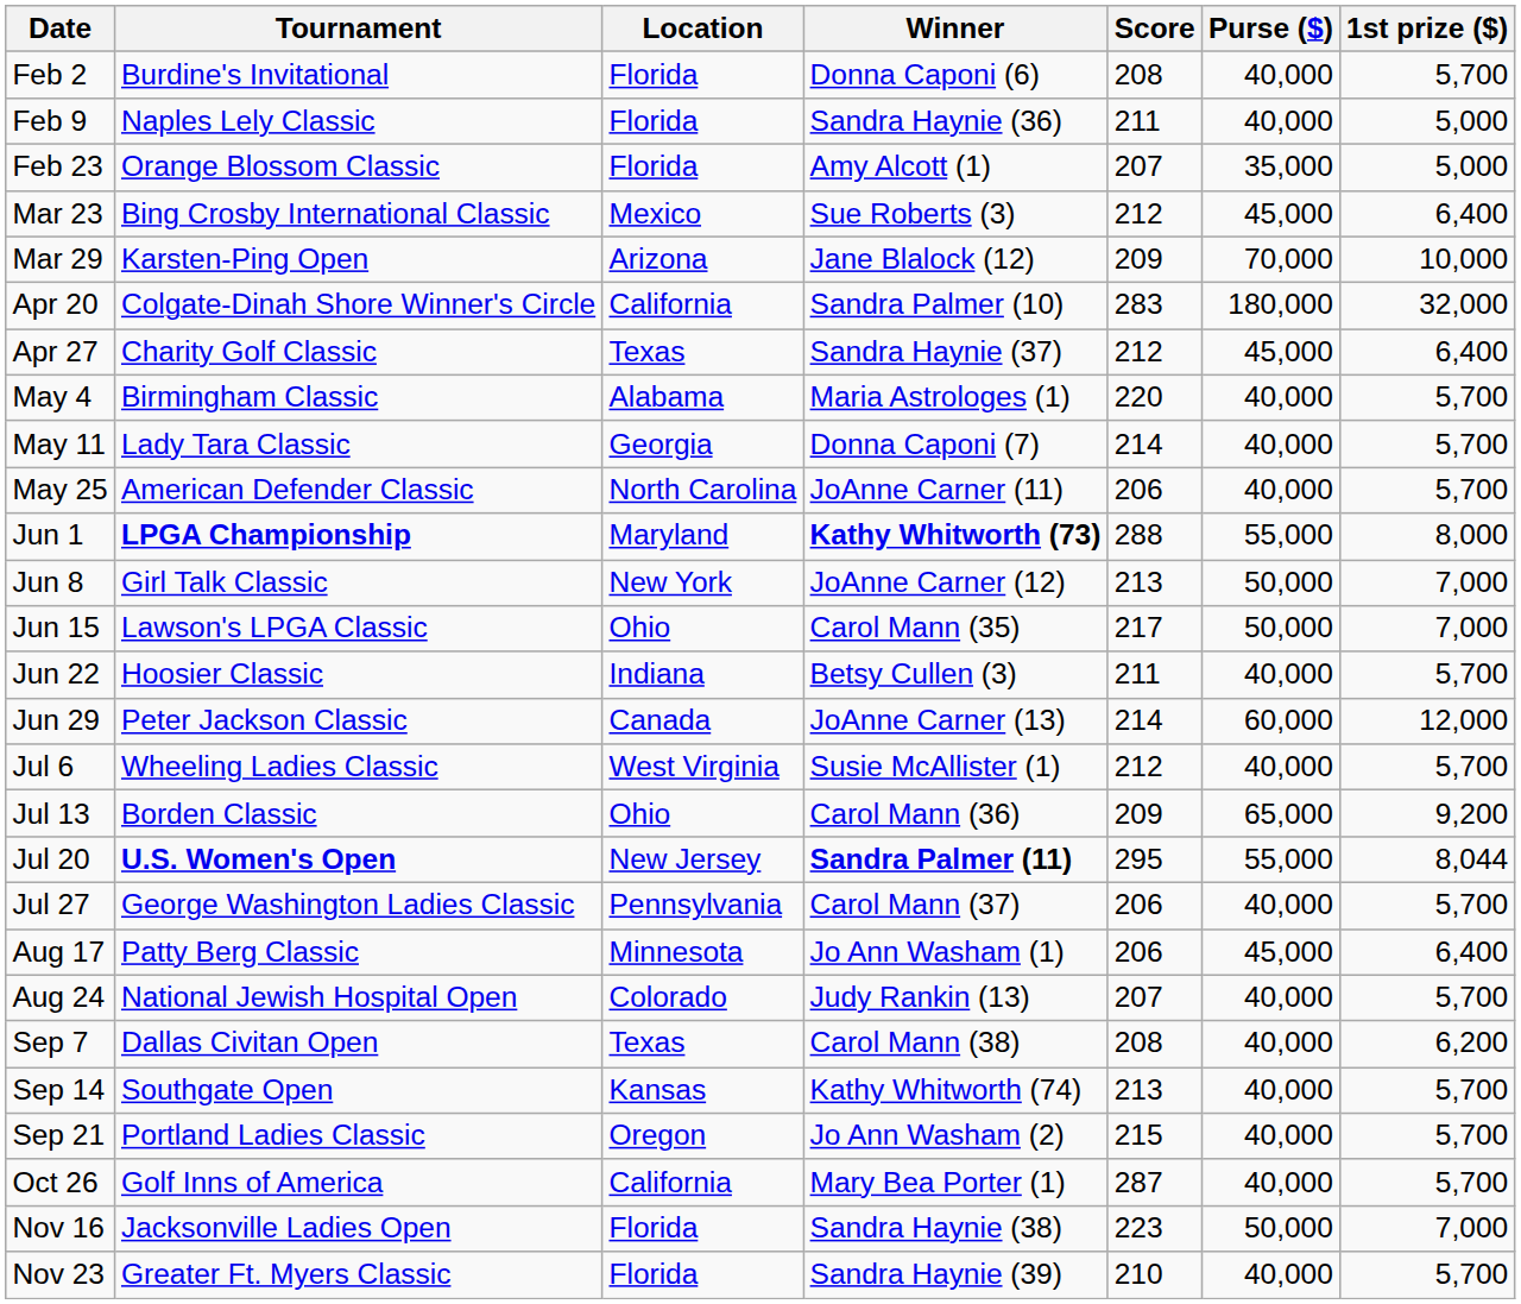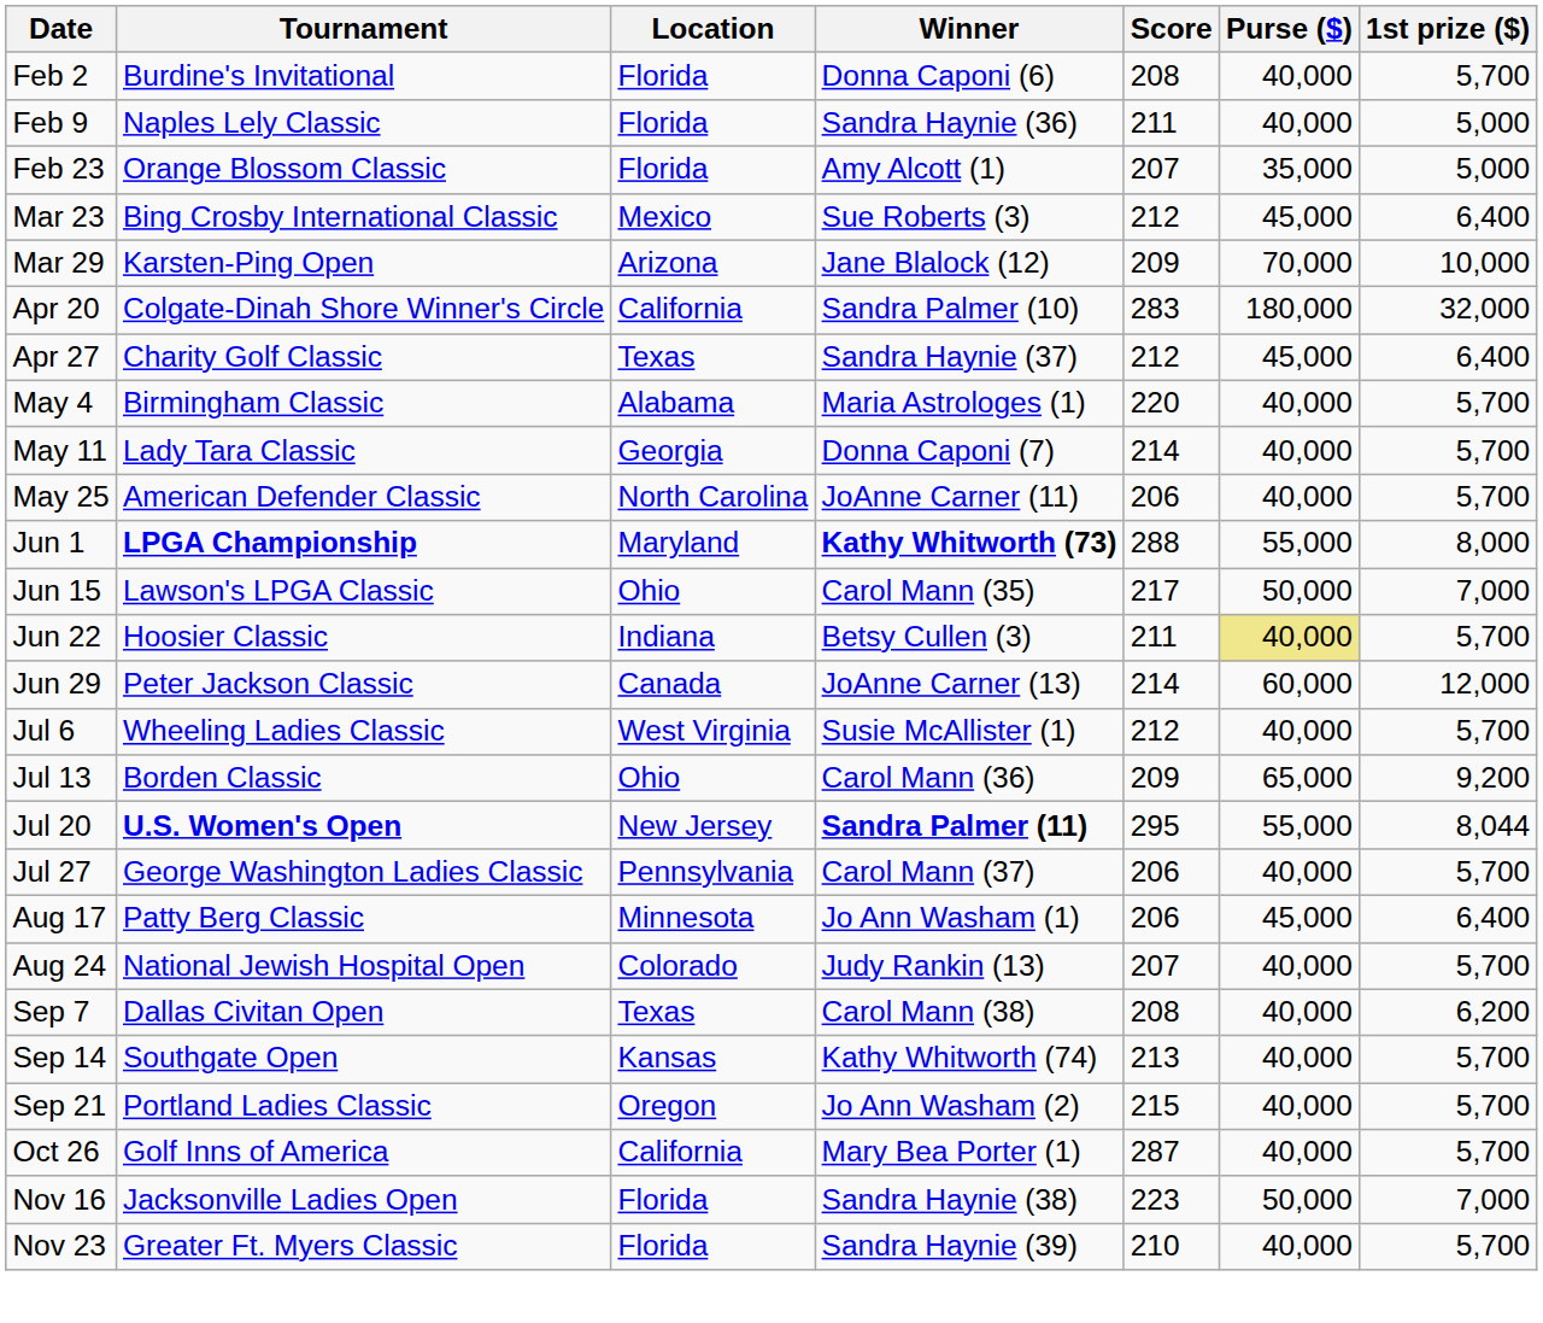 <table class=wikitable>
 <tr>
 <th>Date</th>
 <th>Tournament</th>
 <th>Location</th>
 <th>Winner</th>
 <th>Score</th>
 <th>Purse (<a href='#'>$</a>)</th>
 <th>1st prize ($)</th>
 </tr>
 <tr>
 <td>Feb 2</td>
 <td><a href='#'>Burdine's Invitational</a></td>
 <td><a href='#'>Florida</a></td>
 <td> <a href='#'>Donna Caponi</a> (6)</td>
 <td>208</td>
 <td align=right>40,000</td>
 <td align=right>5,700</td>
 </tr>
 <tr>
 <td>Feb 9</td>
 <td><a href='#'>Naples Lely Classic</a></td>
 <td><a href='#'>Florida</a></td>
 <td> <a href='#'>Sandra Haynie</a> (36)</td>
 <td>211</td>
 <td align=right>40,000</td>
 <td align=right>5,000</td>
 </tr>
 <tr>
 <td>Feb 23</td>
 <td><a href='#'>Orange Blossom Classic</a></td>
 <td><a href='#'>Florida</a></td>
 <td> <a href='#'>Amy Alcott</a> (1)</td>
 <td>207</td>
 <td align=right>35,000</td>
 <td align=right>5,000</td>
 </tr>
 <tr>
 <td>Mar 23</td>
 <td><a href='#'>Bing Crosby International Classic</a></td>
 <td><a href='#'>Mexico</a></td>
 <td> <a href='#'>Sue Roberts</a> (3)</td>
 <td>212</td>
 <td align=right>45,000</td>
 <td align=right>6,400</td>
 </tr>
 <tr>
 <td>Mar 29</td>
 <td><a href='#'>Karsten-Ping Open</a></td>
 <td><a href='#'>Arizona</a></td>
 <td> <a href='#'>Jane Blalock</a> (12)</td>
 <td>209</td>
 <td align=right>70,000</td>
 <td align=right>10,000</td>
 </tr>
 <tr>
 <td>Apr 20</td>
 <td><a href='#'>Colgate-Dinah Shore Winner's Circle</a></td>
 <td><a href='#'>California</a></td>
 <td> <a href='#'>Sandra Palmer</a> (10)</td>
 <td>283</td>
 <td align=right>180,000</td>
 <td align=right>32,000</td>
 </tr>
 <tr>
 <td>Apr 27</td>
 <td><a href='#'>Charity Golf Classic</a></td>
 <td><a href='#'>Texas</a></td>
 <td> <a href='#'>Sandra Haynie</a> (37)</td>
 <td>212</td>
 <td align=right>45,000</td>
 <td align=right>6,400</td>
 </tr>
 <tr>
 <td>May 4</td>
 <td><a href='#'>Birmingham Classic</a></td>
 <td><a href='#'>Alabama</a></td>
 <td> <a href='#'>Maria Astrologes</a> (1)</td>
 <td>220</td>
 <td align=right>40,000</td>
 <td align=right>5,700</td>
 </tr>
 <tr>
 <td>May 11</td>
 <td><a href='#'>Lady Tara Classic</a></td>
 <td><a href='#'>Georgia</a></td>
 <td> <a href='#'>Donna Caponi</a> (7)</td>
 <td>214</td>
 <td align=right>40,000</td>
 <td align=right>5,700</td>
 </tr>
 <tr>
 <td>May 25</td>
 <td><a href='#'>American Defender Classic</a></td>
 <td><a href='#'>North Carolina</a></td>
 <td> <a href='#'>JoAnne Carner</a> (11)</td>
 <td>206</td>
 <td align=right>40,000</td>
 <td align=right>5,700</td>
 </tr>
 <tr>
 <td>Jun 1</td>
 <td><strong><a href='#'>LPGA Championship</a></strong></td>
 <td><a href='#'>Maryland</a></td>
 <td> <strong><a href='#'>Kathy Whitworth</a> (73)</strong></td>
 <td>288</td>
 <td align=right>55,000</td>
 <td align=right>8,000</td>
 </tr>
 <tr>
-<td>Jun 8</td>
-<td><a href='#'>Girl Talk Classic</a></td>
-<td><a href='#'>New York</a></td>
-<td> <a href='#'>JoAnne Carner</a> (12)</td>
-<td>213</td>
-<td align=right>50,000</td>
-<td align=right>7,000</td>
-</tr>
-<tr>
 <td>Jun 15</td>
 <td><a href='#'>Lawson's LPGA Classic</a></td>
 <td><a href='#'>Ohio</a></td>
 <td> <a href='#'>Carol Mann</a> (35)</td>
 <td>217</td>
 <td align=right>50,000</td>
 <td align=right>7,000</td>
 </tr>
 <tr>
 <td>Jun 22</td>
 <td><a href='#'>Hoosier Classic</a></td>
 <td><a href='#'>Indiana</a></td>
 <td> <a href='#'>Betsy Cullen</a> (3)</td>
 <td>211</td>
-<td align=right>40,000</td>
+<td align=right style="background: khaki;">40,000</td>
 <td align=right>5,700</td>
 </tr>
 <tr>
 <td>Jun 29</td>
 <td><a href='#'>Peter Jackson Classic</a></td>
 <td><a href='#'>Canada</a></td>
 <td> <a href='#'>JoAnne Carner</a> (13)</td>
 <td>214</td>
 <td align=right>60,000</td>
 <td align=right>12,000</td>
 </tr>
 <tr>
 <td>Jul 6</td>
 <td><a href='#'>Wheeling Ladies Classic</a></td>
 <td><a href='#'>West Virginia</a></td>
 <td> <a href='#'>Susie McAllister</a> (1)</td>
 <td>212</td>
 <td align=right>40,000</td>
 <td align=right>5,700</td>
 </tr>
 <tr>
 <td>Jul 13</td>
 <td><a href='#'>Borden Classic</a></td>
 <td><a href='#'>Ohio</a></td>
 <td> <a href='#'>Carol Mann</a> (36)</td>
 <td>209</td>
 <td align=right>65,000</td>
 <td align=right>9,200</td>
 </tr>
 <tr>
 <td>Jul 20</td>
 <td><strong><a href='#'>U.S. Women's Open</a></strong></td>
 <td><a href='#'>New Jersey</a></td>
 <td> <strong><a href='#'>Sandra Palmer</a> (11)</strong></td>
 <td>295</td>
 <td align=right>55,000</td>
 <td align=right>8,044</td>
 </tr>
 <tr>
 <td>Jul 27</td>
 <td><a href='#'>George Washington Ladies Classic</a></td>
 <td><a href='#'>Pennsylvania</a></td>
 <td> <a href='#'>Carol Mann</a> (37)</td>
 <td>206</td>
 <td align=right>40,000</td>
 <td align=right>5,700</td>
 </tr>
 <tr>
 <td>Aug 17</td>
 <td><a href='#'>Patty Berg Classic</a></td>
 <td><a href='#'>Minnesota</a></td>
 <td> <a href='#'>Jo Ann Washam</a> (1)</td>
 <td>206</td>
 <td align=right>45,000</td>
 <td align=right>6,400</td>
 </tr>
 <tr>
 <td>Aug 24</td>
 <td><a href='#'>National Jewish Hospital Open</a></td>
 <td><a href='#'>Colorado</a></td>
 <td> <a href='#'>Judy Rankin</a> (13)</td>
 <td>207</td>
 <td align=right>40,000</td>
 <td align=right>5,700</td>
 </tr>
 <tr>
 <td>Sep 7</td>
 <td><a href='#'>Dallas Civitan Open</a></td>
 <td><a href='#'>Texas</a></td>
 <td> <a href='#'>Carol Mann</a> (38)</td>
 <td>208</td>
 <td align=right>40,000</td>
 <td align=right>6,200</td>
 </tr>
 <tr>
 <td>Sep 14</td>
 <td><a href='#'>Southgate Open</a></td>
 <td><a href='#'>Kansas</a></td>
 <td> <a href='#'>Kathy Whitworth</a> (74)</td>
 <td>213</td>
 <td align=right>40,000</td>
 <td align=right>5,700</td>
 </tr>
 <tr>
 <td>Sep 21</td>
 <td><a href='#'>Portland Ladies Classic</a></td>
 <td><a href='#'>Oregon</a></td>
 <td> <a href='#'>Jo Ann Washam</a> (2)</td>
 <td>215</td>
 <td align=right>40,000</td>
 <td align=right>5,700</td>
 </tr>
 <tr>
 <td>Oct 26</td>
 <td><a href='#'>Golf Inns of America</a></td>
 <td><a href='#'>California</a></td>
 <td> <a href='#'>Mary Bea Porter</a> (1)</td>
 <td>287</td>
 <td align=right>40,000</td>
 <td align=right>5,700</td>
 </tr>
 <tr>
 <td>Nov 16</td>
 <td><a href='#'>Jacksonville Ladies Open</a></td>
 <td><a href='#'>Florida</a></td>
 <td> <a href='#'>Sandra Haynie</a> (38)</td>
 <td>223</td>
 <td align=right>50,000</td>
 <td align=right>7,000</td>
 </tr>
 <tr>
 <td>Nov 23</td>
 <td><a href='#'>Greater Ft. Myers Classic</a></td>
 <td><a href='#'>Florida</a></td>
 <td> <a href='#'>Sandra Haynie</a> (39)</td>
 <td>210</td>
 <td align=right>40,000</td>
 <td align=right>5,700</td>
 </tr>
 </table>
